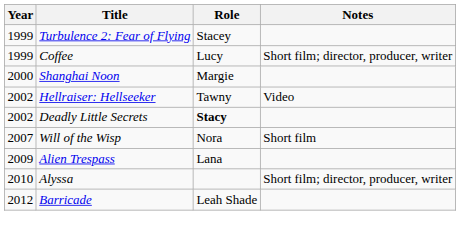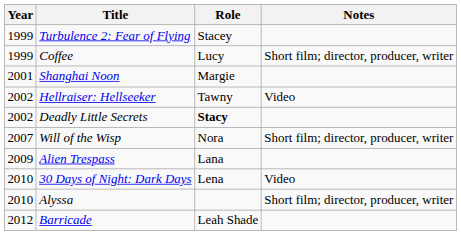 <table class="wikitable sortable">
 <tr>
 <th>Year</th>
 <th>Title</th>
 <th>Role</th>
 <th class="unsortable">Notes</th>
 </tr>
 <tr>
 <td>1999</td>
 <td><em><a href='#'>Turbulence 2: Fear of Flying</a></em></td>
 <td>Stacey</td>
 <td></td>
 </tr>
 <tr>
 <td>1999</td>
 <td><em>Coffee</em></td>
 <td>Lucy</td>
 <td>Short film; director, producer, writer</td>
 </tr>
 <tr>
-<td>2000</td>
+<td>2001</td>
 <td><em><a href='#'>Shanghai Noon</a></em></td>
 <td>Margie</td>
 <td></td>
 </tr>
 <tr>
 <td>2002</td>
 <td><em><a href='#'>Hellraiser: Hellseeker</a></em></td>
 <td>Tawny</td>
 <td>Video</td>
 </tr>
 <tr>
 <td>2002</td>
 <td><em>Deadly Little Secrets</em></td>
 <td><strong>Stacy</strong></td>
 <td></td>
 </tr>
 <tr>
 <td>2007</td>
 <td><em>Will of the Wisp</em></td>
 <td>Nora</td>
-<td>Short film</td>
+<td>Short film; director, producer, writer</td>
 </tr>
 <tr>
 <td>2009</td>
 <td><em><a href='#'>Alien Trespass</a></em></td>
 <td>Lana</td>
 <td></td>
+</tr>
+<tr>
+<td>2010</td>
+<td><em><a href='#'>30 Days of Night: Dark Days</a></em></td>
+<td>Lena</td>
+<td>Video</td>
 </tr>
 <tr>
 <td>2010</td>
 <td><em>Alyssa</em></td>
 <td></td>
 <td>Short film; director, producer, writer</td>
 </tr>
 <tr>
 <td>2012</td>
 <td><em><a href='#'>Barricade</a></em></td>
 <td>Leah Shade</td>
 <td></td>
 </tr>
 </table>
